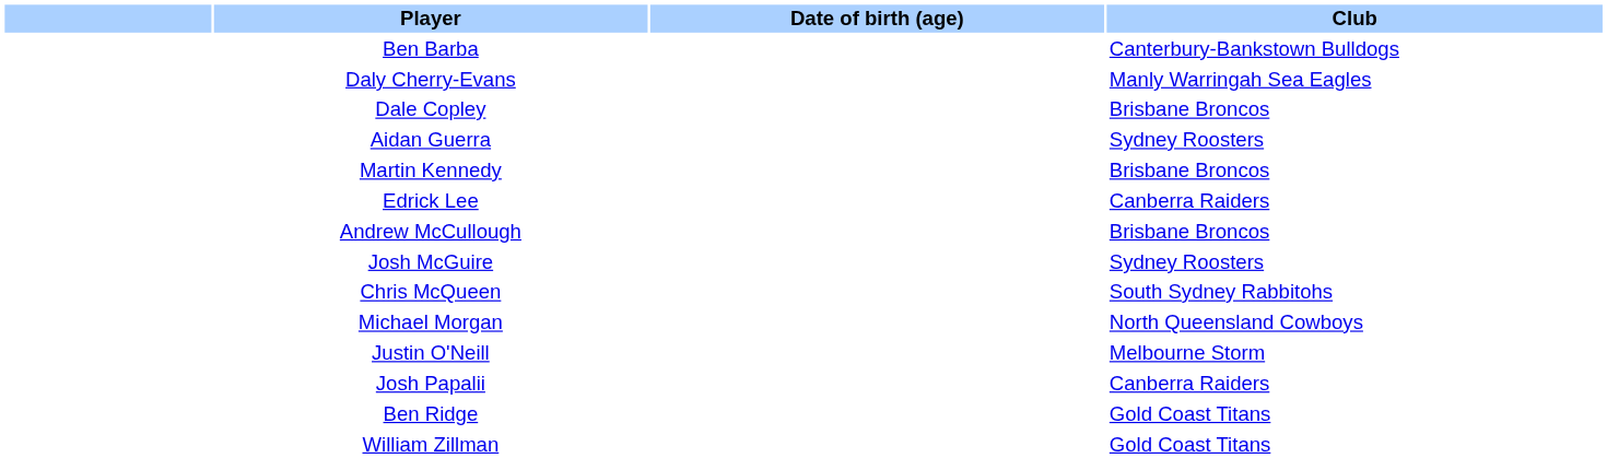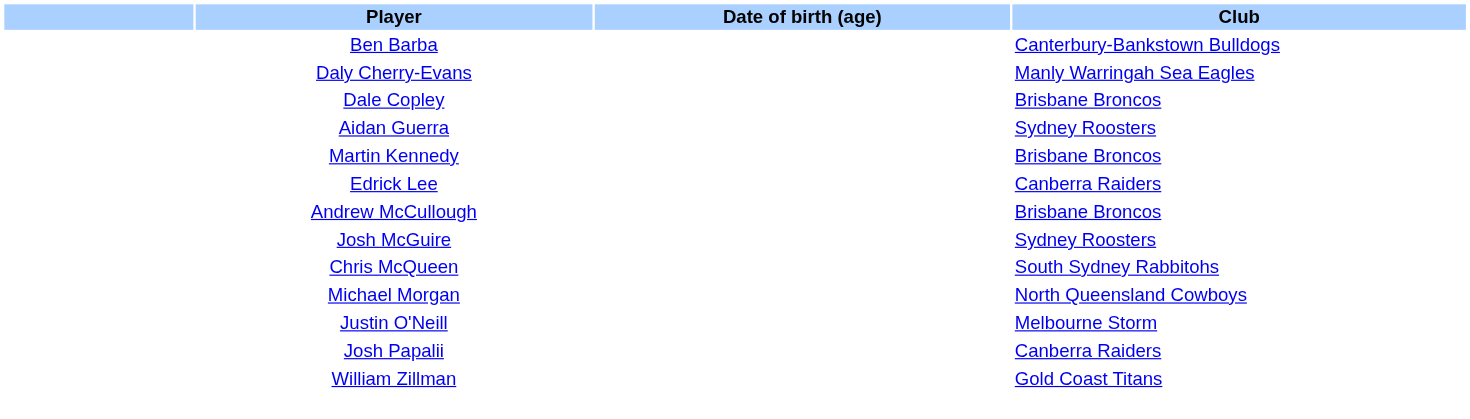 <table class="sortable" border="0" cellspacing="2" cellpadding="2" style="width:100%;">
 <tr style="background:#AAD0FF">
 <th width=10%></th>
 <th width=21%>Player</th>
 <th width=22%>Date of birth (age)</th>
 <th width=24%>Club</th>
 </tr>
 <tr>
 <td style="text-align:center;"></td>
 <td style="text-align:center;"><a href='#'>Ben Barba</a></td>
 <td style="text-align:center;"></td>
 <td> <a href='#'>Canterbury-Bankstown Bulldogs</a></td>
 </tr>
 <tr>
 <td style="text-align:center;"></td>
 <td style="text-align:center;"><a href='#'>Daly Cherry-Evans</a></td>
 <td style="text-align:center;"></td>
 <td> <a href='#'>Manly Warringah Sea Eagles</a></td>
 </tr>
 <tr>
 <td style="text-align:center;"></td>
 <td style="text-align:center;"><a href='#'>Dale Copley</a></td>
 <td style="text-align:center;"></td>
 <td> <a href='#'>Brisbane Broncos</a></td>
 </tr>
 <tr>
 <td style="text-align:center;"></td>
 <td style="text-align:center;"><a href='#'>Aidan Guerra</a></td>
 <td style="text-align:center;"></td>
 <td> <a href='#'>Sydney Roosters</a></td>
 </tr>
 <tr>
 <td style="text-align:center;"></td>
 <td style="text-align:center;"><a href='#'>Martin Kennedy</a></td>
 <td style="text-align:center;"></td>
 <td> <a href='#'>Brisbane Broncos</a></td>
 </tr>
 <tr>
 <td style="text-align:center;"></td>
 <td style="text-align:center;"><a href='#'>Edrick Lee</a></td>
 <td style="text-align:center;"></td>
 <td> <a href='#'>Canberra Raiders</a></td>
 </tr>
 <tr>
 <td style="text-align:center;"></td>
 <td style="text-align:center;"><a href='#'>Andrew McCullough</a></td>
 <td style="text-align:center;"></td>
 <td> <a href='#'>Brisbane Broncos</a></td>
 </tr>
 <tr>
 <td style="text-align:center;"></td>
 <td style="text-align:center;"><a href='#'>Josh McGuire</a></td>
 <td style="text-align:center;"></td>
 <td> <a href='#'>Sydney Roosters</a></td>
 </tr>
 <tr>
 <td style="text-align:center;"></td>
 <td style="text-align:center;"><a href='#'>Chris McQueen</a></td>
 <td style="text-align:center;"></td>
 <td> <a href='#'>South Sydney Rabbitohs</a></td>
 </tr>
 <tr>
 <td style="text-align:center;"></td>
 <td style="text-align:center;"><a href='#'>Michael Morgan</a></td>
 <td style="text-align:center;"></td>
 <td> <a href='#'>North Queensland Cowboys</a></td>
 </tr>
 <tr>
 <td style="text-align:center;"></td>
 <td style="text-align:center;"><a href='#'>Justin O'Neill</a></td>
 <td style="text-align:center;"></td>
 <td> <a href='#'>Melbourne Storm</a></td>
 </tr>
 <tr>
 <td style="text-align:center;"></td>
 <td style="text-align:center;"><a href='#'>Josh Papalii</a></td>
 <td style="text-align:center;"></td>
 <td> <a href='#'>Canberra Raiders</a></td>
 </tr>
 <tr>
 <td style="text-align:center;"></td>
-<td style="text-align:center;"><a href='#'>Ben Ridge</a></td>
-<td style="text-align:center;"></td>
-<td> <a href='#'>Gold Coast Titans</a></td>
-</tr>
-<tr>
-<td style="text-align:center;"></td>
 <td style="text-align:center;"><a href='#'>William Zillman</a></td>
 <td style="text-align:center;"></td>
 <td> <a href='#'>Gold Coast Titans</a></td>
 </tr>
 </table>
